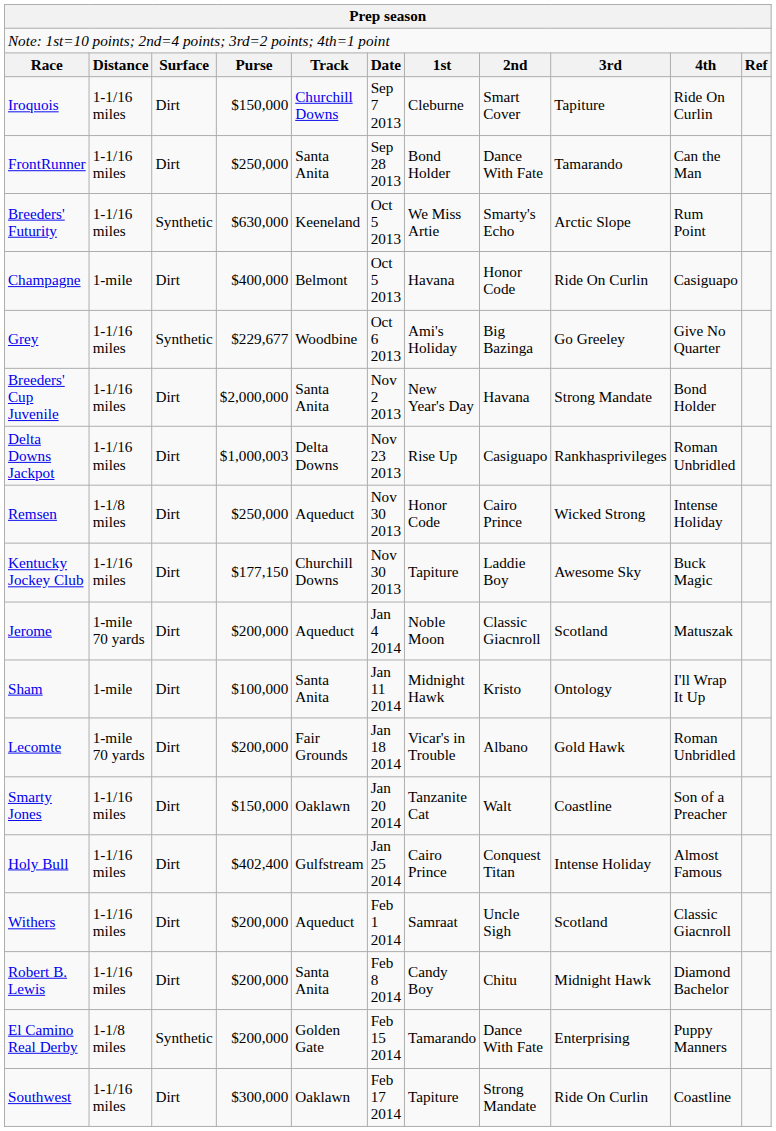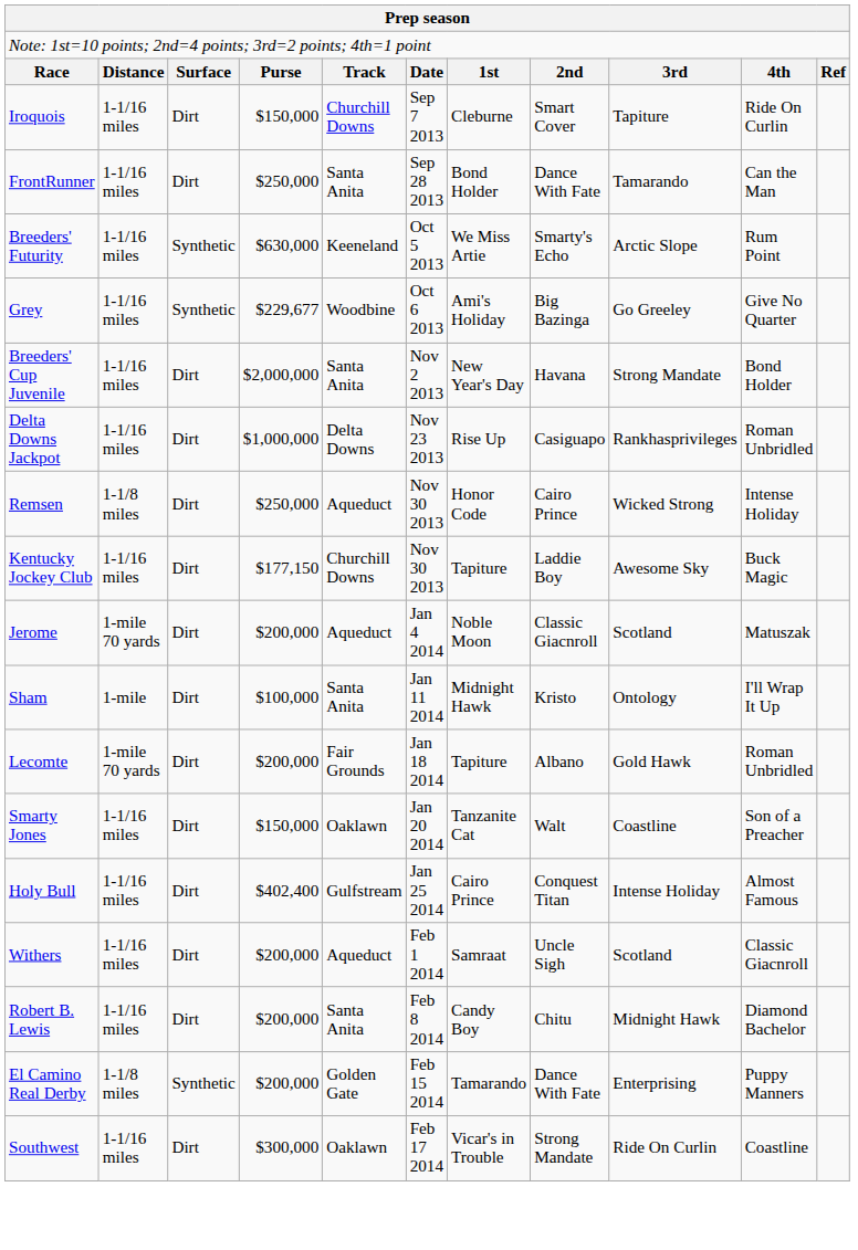 <table class="wikitable" style="width:100%">
 <tr>
 <th colspan=11>Prep season</th>
 </tr>
 <tr>
 <td colspan=11><em>Note: 1st=10 points; 2nd=4 points; 3rd=2 points; 4th=1 point</em></td>
 </tr>
 <tr>
 <th>Race</th>
 <th>Distance</th>
 <th>Surface</th>
 <th>Purse</th>
 <th>Track</th>
 <th>Date</th>
 <th>1st</th>
 <th>2nd</th>
 <th>3rd</th>
 <th>4th</th>
 <th>Ref</th>
 </tr>
 <tr>
 <td><a href='#'>Iroquois</a></td>
 <td>1-<span>1/16 miles</span></td>
 <td>Dirt</td>
 <td align=right>$150,000</td>
 <td><a href='#'>Churchill Downs</a></td>
 <td>Sep 7 2013</td>
 <td>Cleburne</td>
 <td>Smart Cover</td>
 <td>Tapiture</td>
 <td>Ride On Curlin</td>
 <td></td>
 </tr>
 <tr>
 <td><a href='#'>FrontRunner</a></td>
 <td>1-<span>1/16 miles</span></td>
 <td>Dirt</td>
 <td align=right>$250,000</td>
 <td>Santa Anita</td>
 <td>Sep 28 2013</td>
 <td>Bond Holder</td>
 <td>Dance With Fate</td>
 <td>Tamarando</td>
 <td>Can the Man</td>
 <td></td>
 </tr>
 <tr>
 <td><a href='#'>Breeders' Futurity</a></td>
 <td>1-<span>1/16 miles</span></td>
 <td>Synthetic</td>
 <td align=right>$630,000</td>
 <td>Keeneland</td>
 <td>Oct 5 2013</td>
 <td>We Miss Artie</td>
 <td>Smarty's Echo</td>
 <td>Arctic Slope</td>
 <td>Rum Point</td>
 <td></td>
 </tr>
 <tr>
-<td><a href='#'>Champagne</a></td>
-<td>1-<span>mile</span></td>
-<td>Dirt</td>
-<td align=right>$400,000</td>
-<td>Belmont</td>
-<td>Oct 5 2013</td>
-<td>Havana</td>
-<td>Honor Code</td>
-<td>Ride On Curlin</td>
-<td>Casiguapo</td>
-<td></td>
-</tr>
-<tr>
 <td><a href='#'>Grey</a></td>
 <td>1-<span>1/16 miles</span></td>
 <td>Synthetic</td>
 <td align=right>$229,677</td>
 <td>Woodbine</td>
 <td>Oct 6 2013</td>
 <td>Ami's Holiday</td>
 <td>Big Bazinga</td>
 <td>Go Greeley</td>
 <td>Give No Quarter</td>
 <td></td>
 </tr>
 <tr>
 <td><a href='#'>Breeders' Cup Juvenile</a></td>
 <td>1-<span>1/16 miles</span></td>
 <td>Dirt</td>
 <td align=right>$2,000,000</td>
 <td>Santa Anita</td>
 <td>Nov 2 2013</td>
 <td>New Year's Day</td>
 <td>Havana</td>
 <td>Strong Mandate</td>
 <td>Bond Holder</td>
 <td></td>
 </tr>
 <tr>
 <td><a href='#'>Delta Downs Jackpot</a></td>
 <td>1-<span>1/16 miles</span></td>
 <td>Dirt</td>
-<td align=right>$1,000,003</td>
+<td align=right>$1,000,000</td>
 <td>Delta Downs</td>
 <td>Nov 23 2013</td>
 <td>Rise Up</td>
 <td>Casiguapo</td>
 <td>Rankhasprivileges</td>
 <td>Roman Unbridled</td>
 <td></td>
 </tr>
 <tr>
 <td><a href='#'>Remsen</a></td>
 <td>1-<span>1/8 miles</span></td>
 <td>Dirt</td>
 <td align=right>$250,000</td>
 <td>Aqueduct</td>
 <td>Nov 30 2013</td>
 <td>Honor Code</td>
 <td>Cairo Prince</td>
 <td>Wicked Strong</td>
 <td>Intense Holiday</td>
 <td></td>
 </tr>
 <tr>
 <td><a href='#'>Kentucky Jockey Club</a></td>
 <td>1-<span>1/16 miles</span></td>
 <td>Dirt</td>
 <td align=right>$177,150</td>
 <td>Churchill Downs</td>
 <td>Nov 30 2013</td>
 <td>Tapiture</td>
 <td>Laddie Boy</td>
 <td>Awesome Sky</td>
 <td>Buck Magic</td>
 <td></td>
 </tr>
 <tr>
 <td><a href='#'>Jerome</a></td>
 <td>1-<span>mile 70 yards</span></td>
 <td>Dirt</td>
 <td align=right>$200,000</td>
 <td>Aqueduct</td>
 <td>Jan 4 2014</td>
 <td>Noble Moon</td>
 <td>Classic Giacnroll</td>
 <td>Scotland</td>
 <td>Matuszak</td>
 <td></td>
 </tr>
 <tr>
 <td><a href='#'>Sham</a></td>
 <td>1-<span>mile</span></td>
 <td>Dirt</td>
 <td align=right>$100,000</td>
 <td>Santa Anita</td>
 <td>Jan 11 2014</td>
 <td>Midnight Hawk</td>
 <td>Kristo</td>
 <td>Ontology</td>
 <td>I'll Wrap It Up</td>
 <td></td>
 </tr>
 <tr>
 <td><a href='#'>Lecomte</a></td>
 <td>1-<span>mile 70 yards</span></td>
 <td>Dirt</td>
 <td align=right>$200,000</td>
 <td>Fair Grounds</td>
 <td>Jan 18 2014</td>
-<td>Vicar's in Trouble</td>
+<td>Tapiture</td>
 <td>Albano</td>
 <td>Gold Hawk</td>
 <td>Roman Unbridled</td>
 <td></td>
 </tr>
 <tr>
 <td><a href='#'>Smarty Jones</a></td>
 <td>1-<span>1/16 miles</span></td>
 <td>Dirt</td>
 <td align=right>$150,000</td>
 <td>Oaklawn</td>
 <td>Jan 20 2014</td>
 <td>Tanzanite Cat</td>
 <td>Walt</td>
 <td>Coastline</td>
 <td>Son of a Preacher</td>
 <td></td>
 </tr>
 <tr>
 <td><a href='#'>Holy Bull</a></td>
 <td>1-<span>1/16 miles</span></td>
 <td>Dirt</td>
 <td align=right>$402,400</td>
 <td>Gulfstream</td>
 <td>Jan 25 2014</td>
 <td>Cairo Prince</td>
 <td>Conquest Titan</td>
 <td>Intense Holiday</td>
 <td>Almost Famous</td>
 <td></td>
 </tr>
 <tr>
 <td><a href='#'>Withers</a></td>
 <td>1-<span>1/16 miles</span></td>
 <td>Dirt</td>
 <td align=right>$200,000</td>
 <td>Aqueduct</td>
 <td>Feb 1 2014</td>
 <td>Samraat</td>
 <td>Uncle Sigh</td>
 <td>Scotland</td>
 <td>Classic Giacnroll</td>
 <td></td>
 </tr>
 <tr>
 <td><a href='#'>Robert B. Lewis</a></td>
 <td>1-<span>1/16 miles</span></td>
 <td>Dirt</td>
 <td align=right>$200,000</td>
 <td>Santa Anita</td>
 <td>Feb 8 2014</td>
 <td>Candy Boy</td>
 <td>Chitu</td>
 <td>Midnight Hawk</td>
 <td>Diamond Bachelor</td>
 <td></td>
 </tr>
 <tr>
 <td><a href='#'>El Camino Real Derby</a></td>
 <td>1-<span>1/8 miles</span></td>
 <td>Synthetic</td>
 <td align=right>$200,000</td>
 <td>Golden Gate</td>
 <td>Feb 15 2014</td>
 <td>Tamarando</td>
 <td>Dance With Fate</td>
 <td>Enterprising</td>
 <td>Puppy Manners</td>
 <td></td>
 </tr>
 <tr>
 <td><a href='#'>Southwest</a></td>
 <td>1-<span>1/16 miles</span></td>
 <td>Dirt</td>
 <td align=right>$300,000</td>
 <td>Oaklawn</td>
 <td>Feb 17 2014</td>
-<td>Tapiture</td>
+<td>Vicar's in Trouble</td>
 <td>Strong Mandate</td>
 <td>Ride On Curlin</td>
 <td>Coastline</td>
 <td></td>
 </tr>
 </table>
